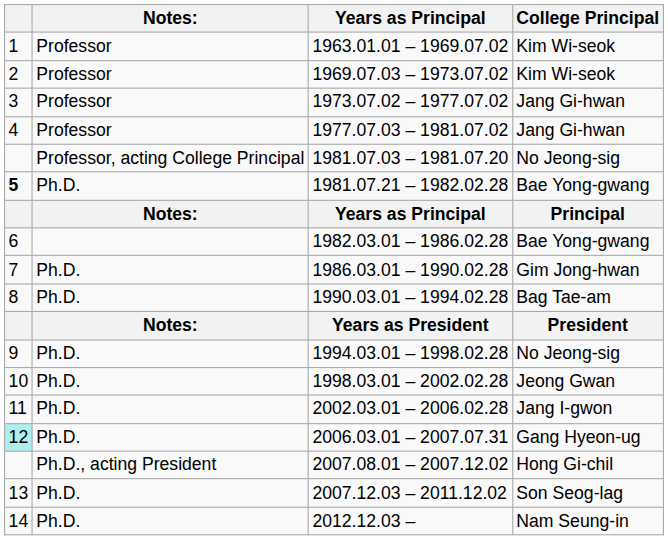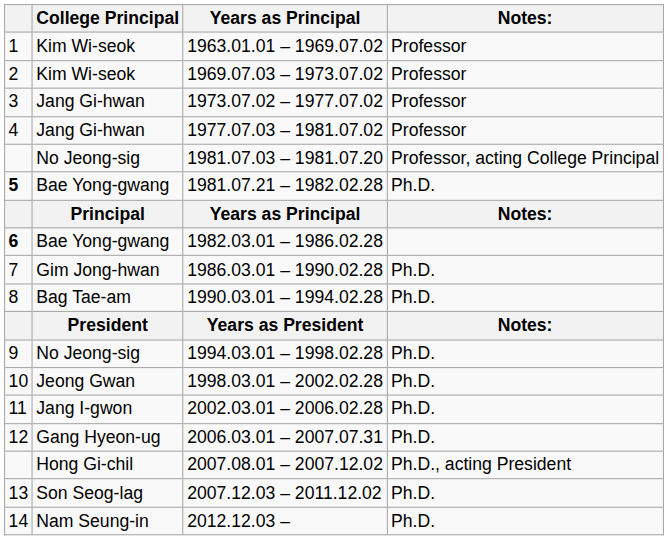 <table class="wikitable">
 <tr>
 <th></th>
+<th>College Principal</th>
+<th>Years as Principal</th>
 <th>Notes:</th>
-<th>Years as Principal</th>
-<th>College Principal</th>
 </tr>
 <tr>
 <td>1</td>
+<td>Kim Wi-seok</td>
+<td>1963.01.01 – 1969.07.02</td>
 <td>Professor</td>
-<td>1963.01.01 – 1969.07.02</td>
-<td>Kim Wi-seok</td>
 </tr>
 <tr>
 <td>2</td>
+<td>Kim Wi-seok</td>
+<td>1969.07.03 – 1973.07.02</td>
 <td>Professor</td>
-<td>1969.07.03 – 1973.07.02</td>
-<td>Kim Wi-seok</td>
 </tr>
 <tr>
 <td>3</td>
+<td>Jang Gi-hwan</td>
+<td>1973.07.02 – 1977.07.02</td>
 <td>Professor</td>
-<td>1973.07.02 – 1977.07.02</td>
-<td>Jang Gi-hwan</td>
 </tr>
 <tr>
 <td>4</td>
+<td>Jang Gi-hwan</td>
+<td>1977.07.03 – 1981.07.02</td>
 <td>Professor</td>
-<td>1977.07.03 – 1981.07.02</td>
-<td>Jang Gi-hwan</td>
 </tr>
 <tr>
 <td></td>
+<td>No Jeong-sig</td>
+<td>1981.07.03 – 1981.07.20</td>
 <td>Professor, acting College Principal</td>
-<td>1981.07.03 – 1981.07.20</td>
-<td>No Jeong-sig</td>
 </tr>
 <tr>
 <td><strong>5</strong></td>
+<td>Bae Yong-gwang</td>
+<td>1981.07.21 – 1982.02.28</td>
 <td>Ph.D.</td>
-<td>1981.07.21 – 1982.02.28</td>
-<td>Bae Yong-gwang</td>
 </tr>
 <tr>
 <th></th>
+<th>Principal</th>
+<th>Years as Principal</th>
 <th>Notes:</th>
-<th>Years as Principal</th>
-<th>Principal</th>
 </tr>
 <tr>
-<td>6</td>
+<td><strong>6</strong></td>
+<td>Bae Yong-gwang</td>
+<td>1982.03.01 – 1986.02.28</td>
 <td></td>
-<td>1982.03.01 – 1986.02.28</td>
-<td>Bae Yong-gwang</td>
 </tr>
 <tr>
 <td>7</td>
+<td>Gim Jong-hwan</td>
+<td>1986.03.01 – 1990.02.28</td>
 <td>Ph.D.</td>
-<td>1986.03.01 – 1990.02.28</td>
-<td>Gim Jong-hwan</td>
 </tr>
 <tr>
 <td>8</td>
+<td>Bag Tae-am</td>
+<td>1990.03.01 – 1994.02.28</td>
 <td>Ph.D.</td>
-<td>1990.03.01 – 1994.02.28</td>
-<td>Bag Tae-am</td>
 </tr>
 <tr>
 <th></th>
+<th>President</th>
+<th>Years as President</th>
 <th>Notes:</th>
-<th>Years as President</th>
-<th>President</th>
 </tr>
 <tr>
 <td>9</td>
+<td>No Jeong-sig</td>
+<td>1994.03.01 – 1998.02.28</td>
 <td>Ph.D.</td>
-<td>1994.03.01 – 1998.02.28</td>
-<td>No Jeong-sig</td>
 </tr>
 <tr>
 <td>10</td>
+<td>Jeong Gwan</td>
+<td>1998.03.01 – 2002.02.28</td>
 <td>Ph.D.</td>
-<td>1998.03.01 – 2002.02.28</td>
-<td>Jeong Gwan</td>
 </tr>
 <tr>
 <td>11</td>
+<td>Jang I-gwon</td>
+<td>2002.03.01 – 2006.02.28</td>
 <td>Ph.D.</td>
-<td>2002.03.01 – 2006.02.28</td>
-<td>Jang I-gwon</td>
 </tr>
 <tr>
-<td style="background: paleturquoise;">12</td>
+<td>12</td>
+<td>Gang Hyeon-ug</td>
+<td>2006.03.01 – 2007.07.31</td>
 <td>Ph.D.</td>
-<td>2006.03.01 – 2007.07.31</td>
-<td>Gang Hyeon-ug</td>
 </tr>
 <tr>
 <td></td>
+<td>Hong Gi-chil</td>
+<td>2007.08.01 – 2007.12.02</td>
 <td>Ph.D., acting President</td>
-<td>2007.08.01 – 2007.12.02</td>
-<td>Hong Gi-chil</td>
 </tr>
 <tr>
 <td>13</td>
+<td>Son Seog-lag</td>
+<td>2007.12.03 – 2011.12.02</td>
 <td>Ph.D.</td>
-<td>2007.12.03 – 2011.12.02</td>
-<td>Son Seog-lag</td>
 </tr>
 <tr>
 <td>14</td>
+<td>Nam Seung-in</td>
+<td>2012.12.03 –</td>
 <td>Ph.D.</td>
-<td>2012.12.03 –</td>
-<td>Nam Seung-in</td>
 </tr>
 </table>
